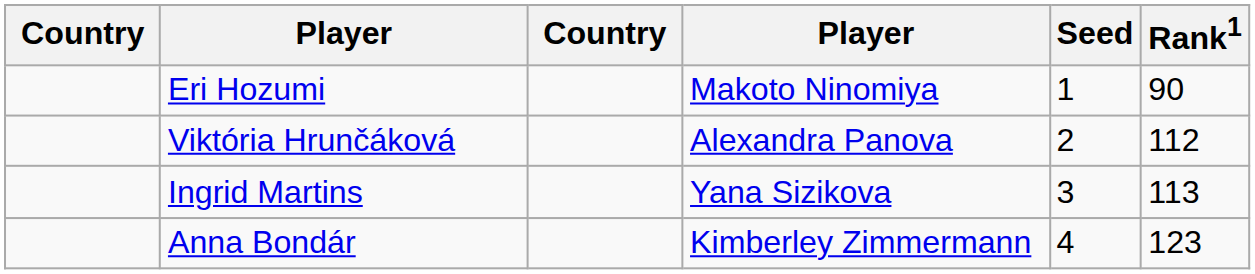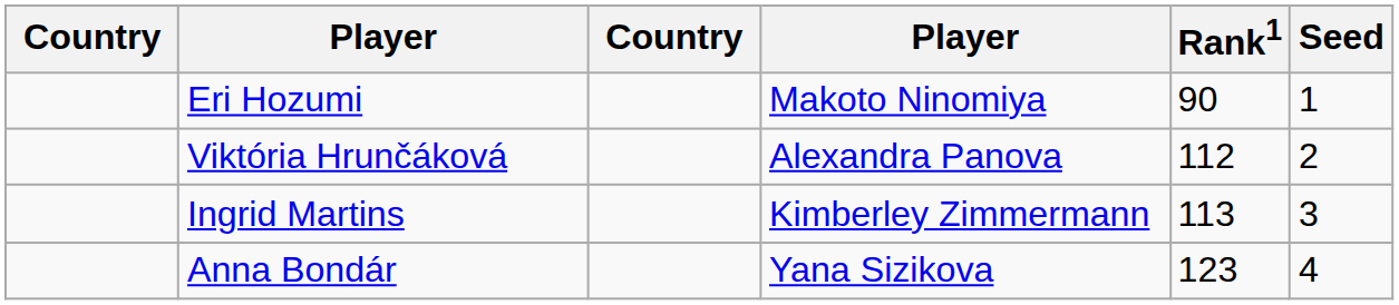 <table class="sortable wikitable">
 <tr>
 <th width="70">Country</th>
 <th width="175">Player</th>
 <th width="70">Country</th>
 <th width="175">Player</th>
+<th>Rank<sup>1</sup></th>
 <th>Seed</th>
-<th>Rank<sup>1</sup></th>
 </tr>
 <tr>
 <td></td>
 <td><a href='#'>Eri Hozumi</a></td>
 <td></td>
 <td><a href='#'>Makoto Ninomiya</a></td>
+<td>90</td>
 <td>1</td>
-<td>90</td>
 </tr>
 <tr>
 <td></td>
 <td><a href='#'>Viktória Hrunčáková</a></td>
 <td></td>
 <td><a href='#'>Alexandra Panova</a></td>
+<td>112</td>
 <td>2</td>
-<td>112</td>
 </tr>
 <tr>
 <td></td>
 <td><a href='#'>Ingrid Martins</a></td>
 <td></td>
-<td><a href='#'>Yana Sizikova</a></td>
+<td><a href='#'>Kimberley Zimmermann</a></td>
+<td>113</td>
 <td>3</td>
-<td>113</td>
 </tr>
 <tr>
 <td></td>
 <td><a href='#'>Anna Bondár</a></td>
 <td></td>
-<td><a href='#'>Kimberley Zimmermann</a></td>
+<td><a href='#'>Yana Sizikova</a></td>
+<td>123</td>
 <td>4</td>
-<td>123</td>
 </tr>
 </table>
